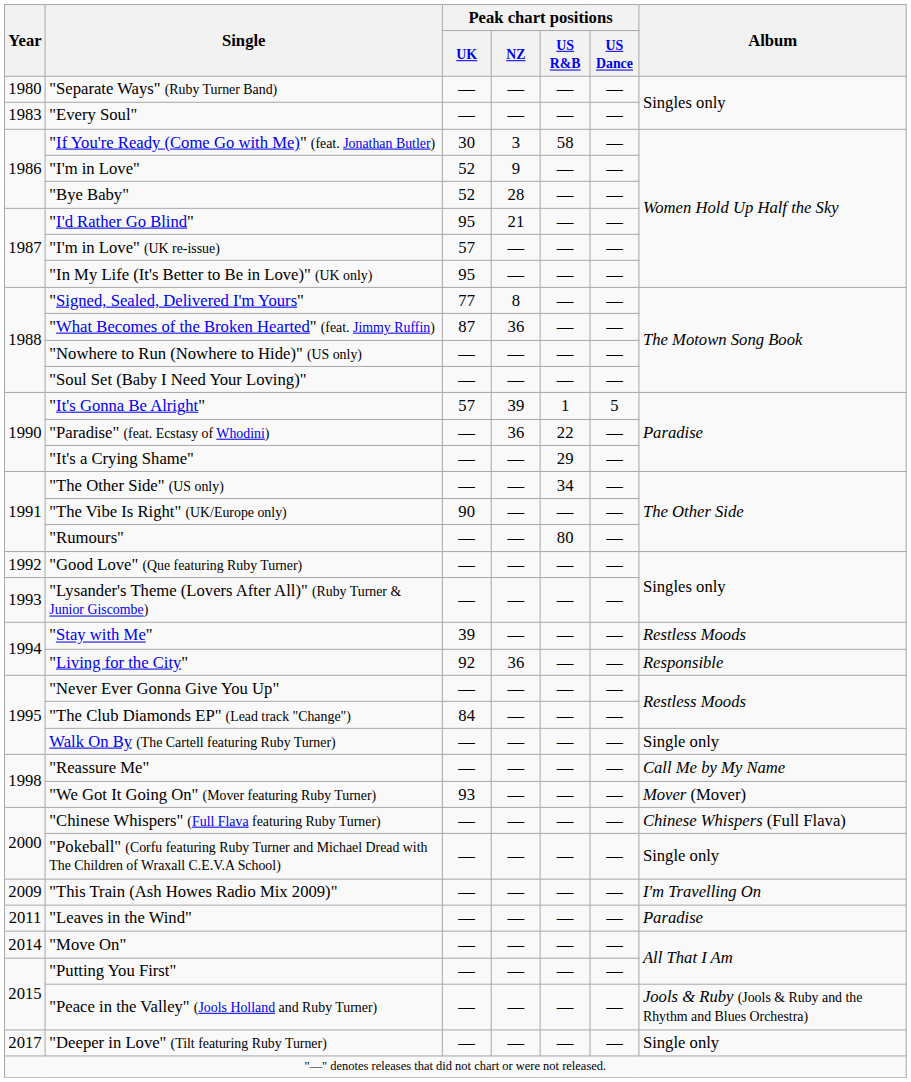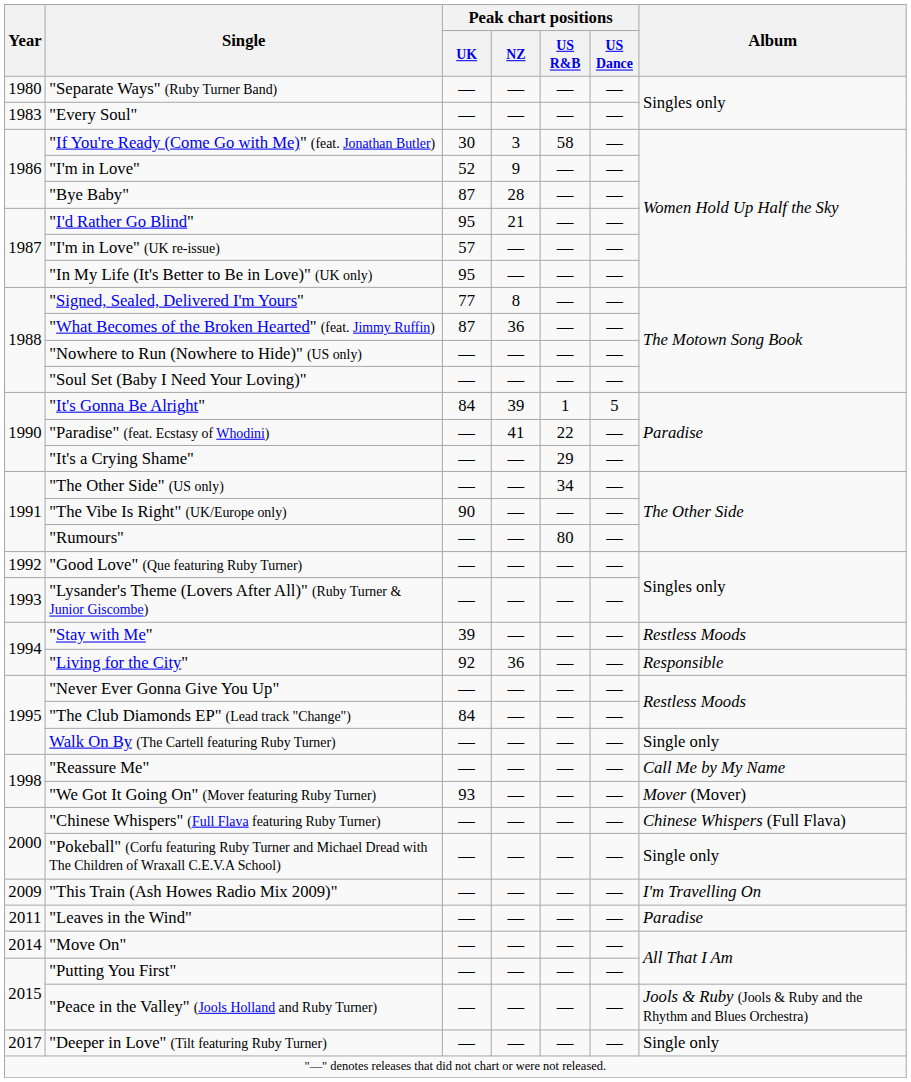 <table class="wikitable" style="text-align:center;">
 <tr>
 <th rowspan="2">Year</th>
 <th rowspan="2">Single</th>
 <th colspan="4">Peak chart positions</th>
 <th rowspan="2">Album</th>
 </tr>
 <tr>
 <th width="40"><small><a href='#'>UK</a></small><br></th>
 <th width="40"><small><a href='#'>NZ</a></small><br></th>
 <th width="40"><small><a href='#'>US R&B</a></small><br></th>
 <th width="40"><small><a href='#'>US Dance</a></small><br></th>
 </tr>
 <tr>
 <td rowspan="1">1980</td>
 <td align="left">"Separate Ways" <small>(Ruby Turner Band)</small></td>
 <td align="center">—</td>
 <td align="center">—</td>
 <td align="center">—</td>
 <td align="center">—</td>
 <td align="left" rowspan="2">Singles only</td>
 </tr>
 <tr>
 <td rowspan="1">1983</td>
 <td align="left">"Every Soul"</td>
 <td align="center">—</td>
 <td align="center">—</td>
 <td align="center">—</td>
 <td align="center">—</td>
 </tr>
 <tr>
 <td rowspan="3">1986</td>
 <td align="left">"<a href='#'>If You're Ready (Come Go with Me)</a>" <small>(feat. <a href='#'>Jonathan Butler</a>)</small></td>
 <td align="center">30</td>
 <td align="center">3</td>
 <td align="center">58</td>
 <td align="center">—</td>
 <td align="left" rowspan="6"><em>Women Hold Up Half the Sky</em></td>
 </tr>
 <tr>
 <td align="left">"I'm in Love"</td>
 <td align="center">52</td>
 <td align="center">9</td>
 <td align="center">—</td>
 <td align="center">—</td>
 </tr>
 <tr>
 <td align="left">"Bye Baby"</td>
-<td align="center">52</td>
+<td align="center">87</td>
 <td align="center">28</td>
 <td align="center">—</td>
 <td align="center">—</td>
 </tr>
 <tr>
 <td rowspan="3">1987</td>
 <td align="left">"<a href='#'>I'd Rather Go Blind</a>"</td>
 <td align="center">95</td>
 <td align="center">21</td>
 <td align="center">—</td>
 <td align="center">—</td>
 </tr>
 <tr>
 <td align="left">"I'm in Love" <small>(UK re-issue)</small></td>
 <td align="center">57</td>
 <td align="center">—</td>
 <td align="center">—</td>
 <td align="center">—</td>
 </tr>
 <tr>
 <td align="left">"In My Life (It's Better to Be in Love)" <small>(UK only)</small></td>
 <td align="center">95</td>
 <td align="center">—</td>
 <td align="center">—</td>
 <td align="center">—</td>
 </tr>
 <tr>
 <td rowspan="4">1988</td>
 <td align="left">"<a href='#'>Signed, Sealed, Delivered I'm Yours</a>"</td>
 <td align="center">77</td>
 <td align="center">8</td>
 <td align="center">—</td>
 <td align="center">—</td>
 <td align="left" rowspan="4"><em>The Motown Song Book</em></td>
 </tr>
 <tr>
 <td align="left">"<a href='#'>What Becomes of the Broken Hearted</a>" <small>(feat. <a href='#'>Jimmy Ruffin</a>)</small></td>
 <td align="center">87</td>
 <td align="center">36</td>
 <td align="center">—</td>
 <td align="center">—</td>
 </tr>
 <tr>
 <td align="left">"Nowhere to Run (Nowhere to Hide)" <small>(US only)</small></td>
 <td align="center">—</td>
 <td align="center">—</td>
 <td align="center">—</td>
 <td align="center">—</td>
 </tr>
 <tr>
 <td align="left">"Soul Set (Baby I Need Your Loving)"</td>
 <td align="center">—</td>
 <td align="center">—</td>
 <td align="center">—</td>
 <td align="center">—</td>
 </tr>
 <tr>
 <td rowspan="3">1990</td>
 <td align="left">"<a href='#'>It's Gonna Be Alright</a>"</td>
-<td align="center">57</td>
+<td align="center">84</td>
 <td align="center">39</td>
 <td align="center">1</td>
 <td align="center">5</td>
 <td align="left" rowspan="3"><em>Paradise</em></td>
 </tr>
 <tr>
 <td align="left">"Paradise" <small>(feat. Ecstasy of <a href='#'>Whodini</a>)</small></td>
 <td align="center">—</td>
-<td align="center">36</td>
+<td align="center">41</td>
 <td align="center">22</td>
 <td align="center">—</td>
 </tr>
 <tr>
 <td align="left">"It's a Crying Shame"</td>
 <td align="center">—</td>
 <td align="center">—</td>
 <td align="center">29</td>
 <td align="center">—</td>
 </tr>
 <tr>
 <td rowspan="3">1991</td>
 <td align="left">"The Other Side" <small>(US only)</small></td>
 <td align="center">—</td>
 <td align="center">—</td>
 <td align="center">34</td>
 <td align="center">—</td>
 <td align="left" rowspan="3"><em>The Other Side</em></td>
 </tr>
 <tr>
 <td align="left">"The Vibe Is Right" <small>(UK/Europe only)</small></td>
 <td align="center">90</td>
 <td align="center">—</td>
 <td align="center">—</td>
 <td align="center">—</td>
 </tr>
 <tr>
 <td align="left">"Rumours"</td>
 <td align="center">—</td>
 <td align="center">—</td>
 <td align="center">80</td>
 <td align="center">—</td>
 </tr>
 <tr>
 <td rowspan="1">1992</td>
 <td align="left">"Good Love" <small>(Que featuring Ruby Turner)</small></td>
 <td align="center">—</td>
 <td align="center">—</td>
 <td align="center">—</td>
 <td align="center">—</td>
 <td align="left" rowspan="2">Singles only</td>
 </tr>
 <tr>
 <td rowspan="1">1993</td>
 <td align="left">"Lysander's Theme (Lovers After All)" <small>(Ruby Turner & <a href='#'>Junior Giscombe</a>)</small></td>
 <td align="center">—</td>
 <td align="center">—</td>
 <td align="center">—</td>
 <td align="center">—</td>
 </tr>
 <tr>
 <td rowspan="2">1994</td>
 <td align="left">"<a href='#'>Stay with Me</a>"</td>
 <td align="center">39</td>
 <td align="center">—</td>
 <td align="center">—</td>
 <td align="center">—</td>
 <td align="left" rowspan="1"><em>Restless Moods</em></td>
 </tr>
 <tr>
 <td align="left">"<a href='#'>Living for the City</a>"</td>
 <td align="center">92</td>
 <td align="center">36</td>
 <td align="center">—</td>
 <td align="center">—</td>
 <td align="left" rowspan="1"><em>Responsible</em></td>
 </tr>
 <tr>
 <td rowspan="3">1995</td>
 <td align="left">"Never Ever Gonna Give You Up"</td>
 <td align="center">—</td>
 <td align="center">—</td>
 <td align="center">—</td>
 <td align="center">—</td>
 <td align="left" rowspan="2"><em>Restless Moods</em></td>
 </tr>
 <tr>
 <td align="left">"The Club Diamonds EP" <small>(Lead track "Change")</small></td>
 <td align="center">84</td>
 <td align="center">—</td>
 <td align="center">—</td>
 <td align="center">—</td>
 </tr>
 <tr>
 <td align="left"><a href='#'>Walk On By</a> <small>(The Cartell featuring Ruby Turner)</small></td>
 <td align="center">—</td>
 <td align="center">—</td>
 <td align="center">—</td>
 <td align="center">—</td>
 <td align="left" rowspan="1">Single only</td>
 </tr>
 <tr>
 <td rowspan="2">1998</td>
 <td align="left">"Reassure Me"</td>
 <td align="center">—</td>
 <td align="center">—</td>
 <td align="center">—</td>
 <td align="center">—</td>
 <td align="left" rowspan="1"><em>Call Me by My Name</em></td>
 </tr>
 <tr>
 <td align="left">"We Got It Going On"  <small>(Mover featuring Ruby Turner)</small></td>
 <td align="center">93</td>
 <td align="center">—</td>
 <td align="center">—</td>
 <td align="center">—</td>
 <td align="left" rowspan="1"><em>Mover</em>  (Mover)</td>
 </tr>
 <tr>
 <td rowspan="2">2000</td>
 <td align="left">"Chinese Whispers" <small>(<a href='#'>Full Flava</a> featuring Ruby Turner)</small></td>
 <td align="center">—</td>
 <td align="center">—</td>
 <td align="center">—</td>
 <td align="center">—</td>
 <td align="left" rowspan="1"><em>Chinese Whispers</em> (Full Flava)</td>
 </tr>
 <tr>
 <td align="left">"Pokeball" <small>(Corfu featuring Ruby Turner and Michael Dread with The Children of Wraxall C.E.V.A School)</small></td>
 <td align="center">—</td>
 <td align="center">—</td>
 <td align="center">—</td>
 <td align="center">—</td>
 <td align="left" rowspan="1">Single only</td>
 </tr>
 <tr>
 <td rowspan="1">2009</td>
 <td align="left">"This Train (Ash Howes Radio Mix 2009)"</td>
 <td align="center">—</td>
 <td align="center">—</td>
 <td align="center">—</td>
 <td align="center">—</td>
 <td align="left" rowspan="1"><em>I'm Travelling On</em></td>
 </tr>
 <tr>
 <td rowspan="1">2011</td>
 <td align="left">"Leaves in the Wind"</td>
 <td align="center">—</td>
 <td align="center">—</td>
 <td align="center">—</td>
 <td align="center">—</td>
 <td align="left" rowspan="1"><em>Paradise</em></td>
 </tr>
 <tr>
 <td rowspan="1">2014</td>
 <td align="left">"Move On"</td>
 <td align="center">—</td>
 <td align="center">—</td>
 <td align="center">—</td>
 <td align="center">—</td>
 <td align="left" rowspan="2"><em>All That I Am</em></td>
 </tr>
 <tr>
 <td rowspan="2">2015</td>
 <td align="left">"Putting You First"</td>
 <td align="center">—</td>
 <td align="center">—</td>
 <td align="center">—</td>
 <td align="center">—</td>
 </tr>
 <tr>
 <td align="left">"Peace in the Valley" <small>(<a href='#'>Jools Holland</a> and Ruby Turner)</small></td>
 <td align="center">—</td>
 <td align="center">—</td>
 <td align="center">—</td>
 <td align="center">—</td>
 <td align="left" rowspan="1"><em>Jools & Ruby</em> <small>(Jools & Ruby and the Rhythm and Blues Orchestra)</small></td>
 </tr>
 <tr>
 <td rowspan="1">2017</td>
 <td align="left">"Deeper in Love" <small>(Tilt featuring Ruby Turner)</small></td>
 <td align="center">—</td>
 <td align="center">—</td>
 <td align="center">—</td>
 <td align="center">—</td>
 <td align="left" rowspan="1">Single only</td>
 </tr>
 <tr>
 <td align="center" colspan="8" style="font-size:9pt">"—" denotes releases that did not chart or were not released.</td>
 </tr>
 </table>
